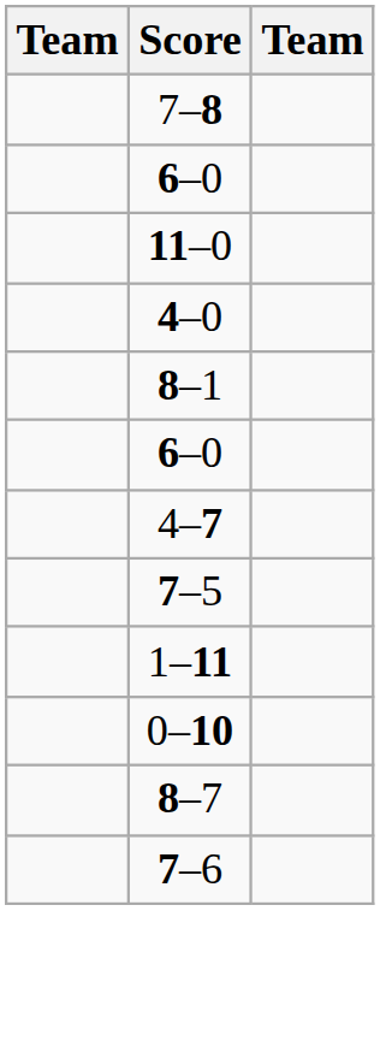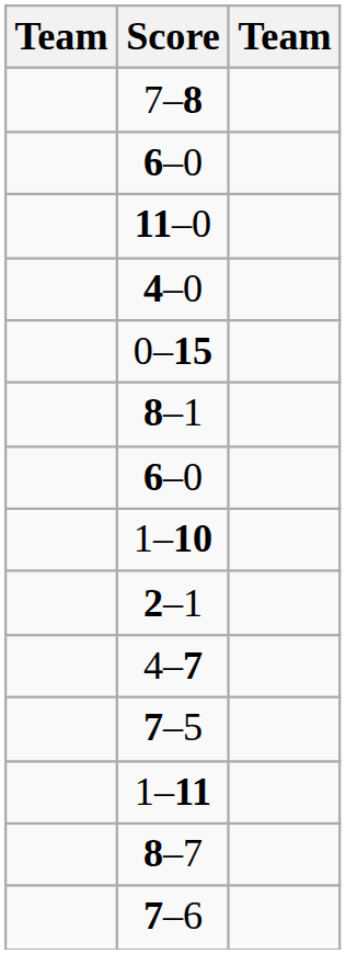 <table class="wikitable">
 <tr>
 <th>Team</th>
 <th>Score</th>
 <th>Team</th>
 </tr>
 <tr>
 <td></td>
 <td align=center>7–<strong>8</strong></td>
 <td><strong></strong></td>
 </tr>
 <tr>
 <td><strong></strong></td>
 <td align=center><strong>6</strong>–0</td>
 <td></td>
 </tr>
 <tr>
 <td><strong></strong></td>
 <td align=center><strong>11</strong>–0</td>
 <td></td>
 </tr>
 <tr>
 <td><strong></strong></td>
 <td align=center><strong>4</strong>–0</td>
 <td></td>
 </tr>
 <tr>
+<td></td>
+<td align=center>0–<strong>15</strong></td>
+<td><strong></strong></td>
+</tr>
+<tr>
 <td><strong></strong></td>
 <td align=center><strong>8</strong>–1</td>
 <td></td>
 </tr>
 <tr>
 <td><strong></strong></td>
 <td align=center><strong>6</strong>–0</td>
+<td></td>
+</tr>
+<tr>
+<td></td>
+<td align=center>1–<strong>10</strong></td>
+<td><strong></strong></td>
+</tr>
+<tr>
+<td><strong></strong></td>
+<td align=center><strong>2</strong>–1</td>
 <td></td>
 </tr>
 <tr>
 <td></td>
 <td align=center>4–<strong>7</strong></td>
 <td><strong></strong></td>
 </tr>
 <tr>
 <td><strong></strong></td>
 <td align=center><strong>7</strong>–5</td>
 <td></td>
 </tr>
 <tr>
 <td></td>
 <td align=center>1–<strong>11</strong></td>
 <td><strong></strong></td>
 </tr>
 <tr>
-<td></td>
-<td align=center>0–<strong>10</strong></td>
-<td><strong></strong></td>
-</tr>
-<tr>
 <td><strong></strong></td>
 <td align=center><strong>8</strong>–7</td>
 <td></td>
 </tr>
 <tr>
 <td><strong></strong></td>
 <td align=center><strong>7</strong>–6</td>
 <td></td>
 </tr>
 </table>
